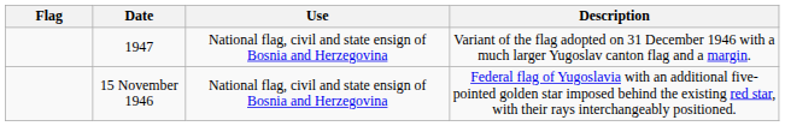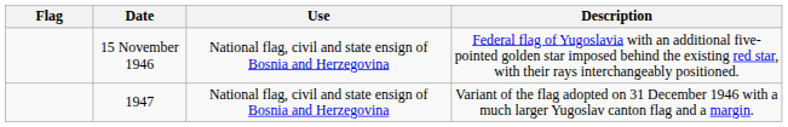 <table class="wikitable" style="text-align:center;">
 <tr style="background:#efefef;">
 <th style="width:100px;">Flag</th>
 <th style="width:100px;">Date</th>
 <th style="width:320px; text-align:center;">Use</th>
 <th style="width:400px; text-align:center;">Description</th>
 </tr>
 <tr>
 <td></td>
+<td>15 November 1946</td>
+<td>National flag, civil and state ensign of <a href='#'>Bosnia and Herzegovina</a>  </td>
+<td><a href='#'>Federal flag of Yugoslavia</a> with an additional five-pointed golden star imposed behind the existing <a href='#'>red star</a>, with their rays interchangeably positioned.</td>
+</tr>
+<tr>
+<td></td>
 <td>1947</td>
 <td>National flag, civil and state ensign of <a href='#'>Bosnia and Herzegovina</a>    </td>
 <td>Variant of the flag adopted on 31 December 1946 with a much larger Yugoslav canton flag and a <a href='#'>margin</a>.</td>
 </tr>
-<tr>
-<td></td>
-<td>15 November 1946</td>
-<td>National flag, civil and state ensign of <a href='#'>Bosnia and Herzegovina</a>  </td>
-<td><a href='#'>Federal flag of Yugoslavia</a> with an additional five-pointed golden star imposed behind the existing <a href='#'>red star</a>, with their rays interchangeably positioned.</td>
-</tr>
 </table>
